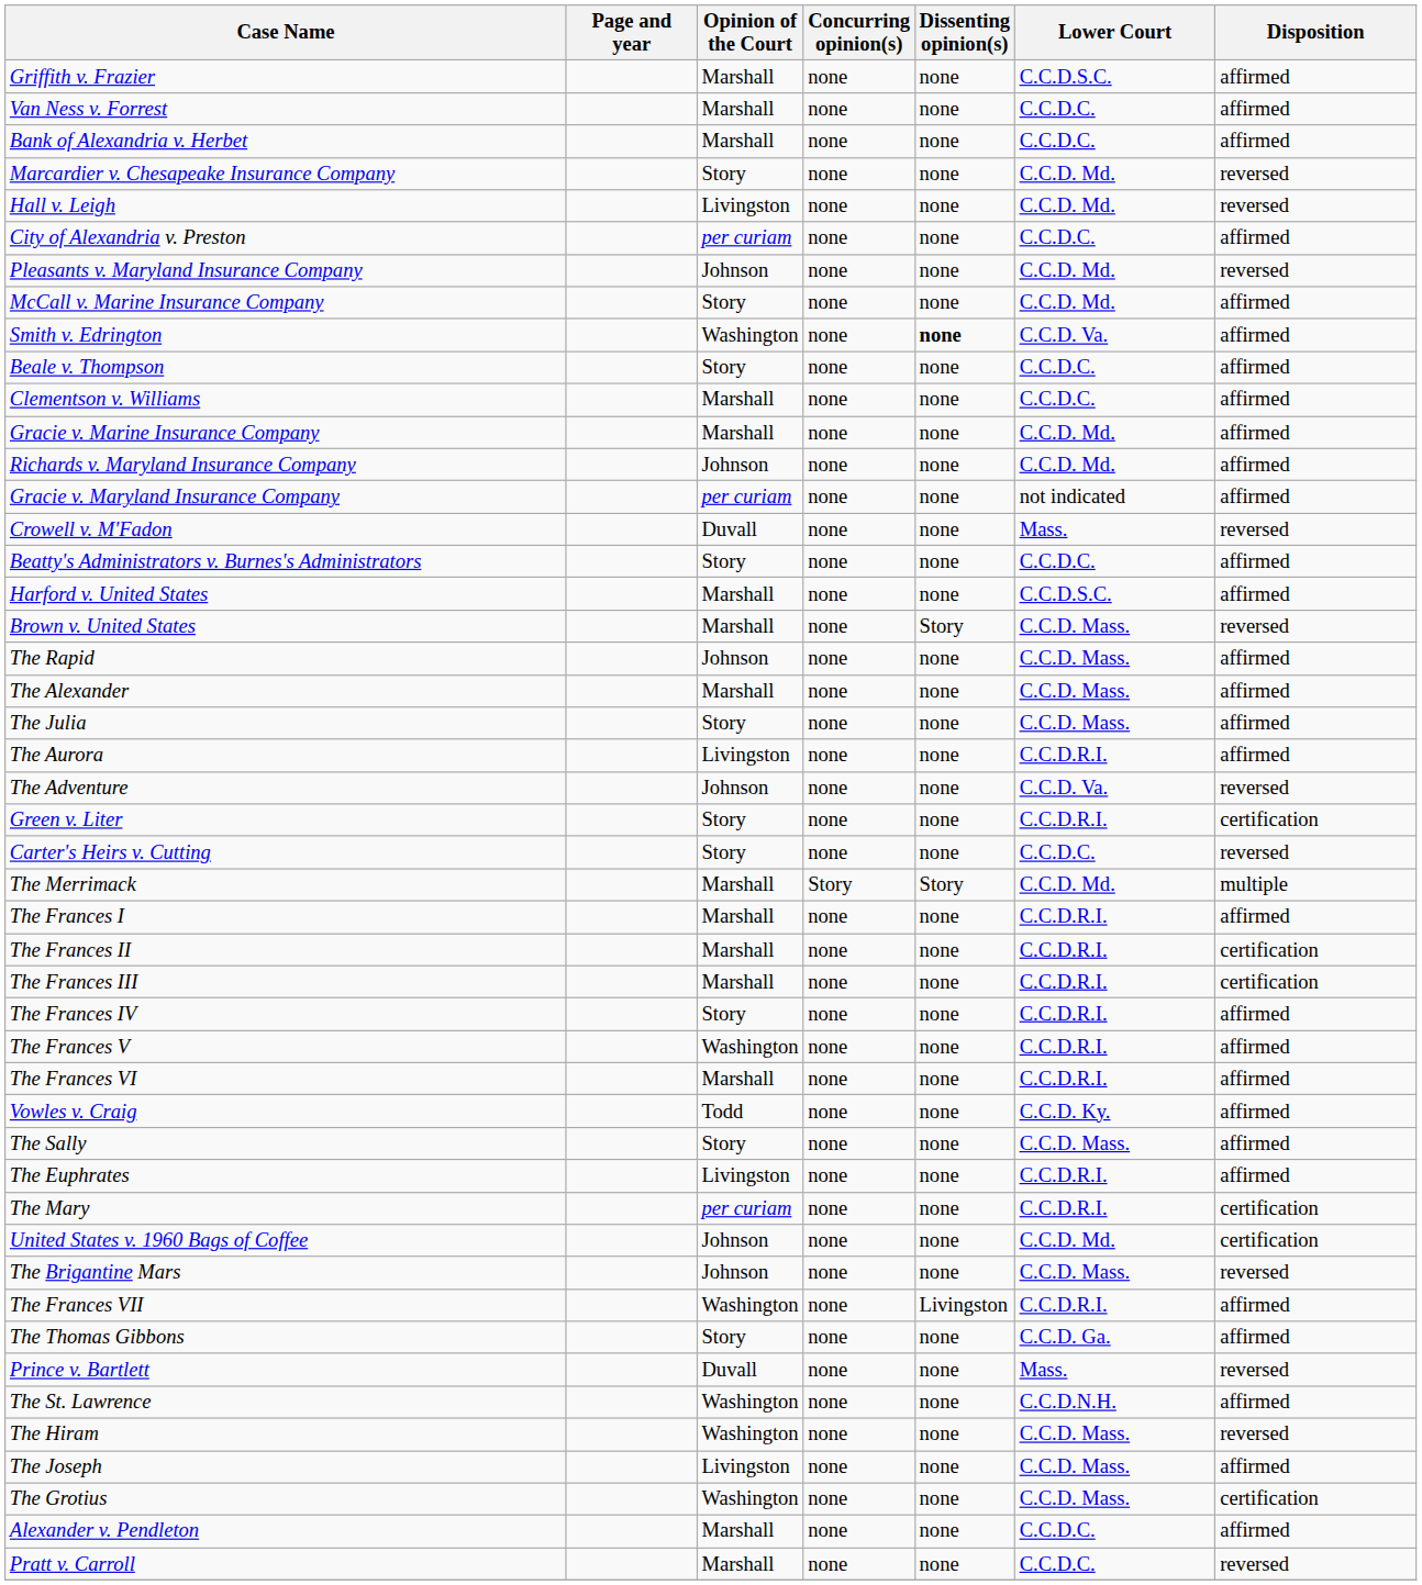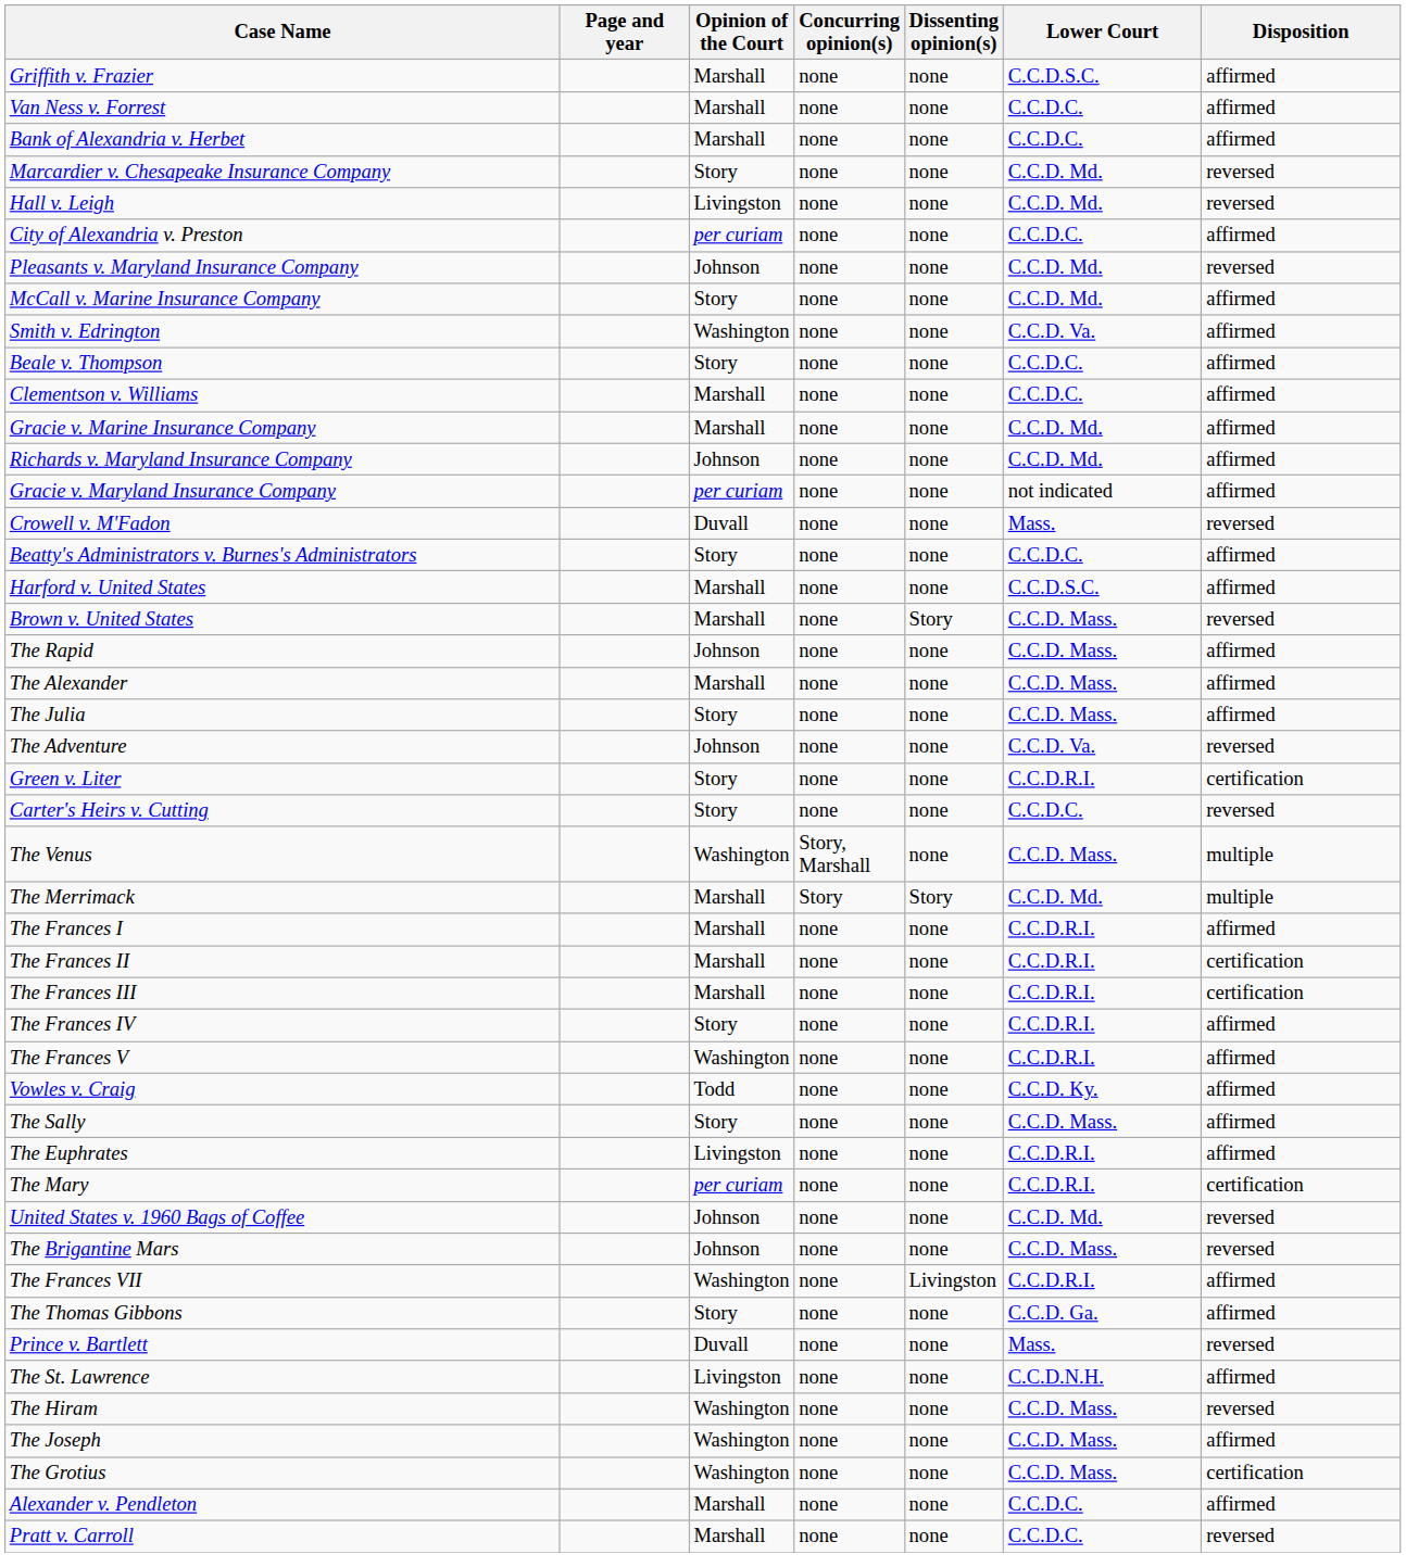 <table class="wikitable sortable">
 <tr>
 <th scope="col" style="width: 433px;">Case Name</th>
 <th scope="col" style="width: 95px;">Page and year</th>
 <th scope="col" style="width: 10px;">Opinion of the Court</th>
 <th scope="col" style="width: 10px;">Concurring opinion(s)</th>
 <th scope="col" style="width: 10px;">Dissenting opinion(s)</th>
 <th scope="col" style="width: 150px;">Lower Court</th>
 <th scope="col" style="width: 150px;">Disposition</th>
 </tr>
 <tr>
 <td><em><a href='#'>Griffith v. Frazier</a></em></td>
 <td align="right"></td>
 <td>Marshall</td>
 <td>none</td>
 <td>none</td>
 <td><a href='#'>C.C.D.S.C.</a></td>
 <td>affirmed</td>
 </tr>
 <tr>
 <td><em><a href='#'>Van Ness v. Forrest</a></em></td>
 <td align="right"></td>
 <td>Marshall</td>
 <td>none</td>
 <td>none</td>
 <td><a href='#'>C.C.D.C.</a></td>
 <td>affirmed</td>
 </tr>
 <tr>
 <td><em><a href='#'>Bank of Alexandria v. Herbet</a></em></td>
 <td align="right"></td>
 <td>Marshall</td>
 <td>none</td>
 <td>none</td>
 <td><a href='#'>C.C.D.C.</a></td>
 <td>affirmed</td>
 </tr>
 <tr>
 <td><em><a href='#'>Marcardier v. Chesapeake Insurance Company</a></em></td>
 <td align="right"></td>
 <td>Story</td>
 <td>none</td>
 <td>none</td>
 <td><a href='#'>C.C.D. Md.</a></td>
 <td>reversed</td>
 </tr>
 <tr>
 <td><em><a href='#'>Hall v. Leigh</a></em></td>
 <td align="right"></td>
 <td>Livingston</td>
 <td>none</td>
 <td>none</td>
 <td><a href='#'>C.C.D. Md.</a></td>
 <td>reversed</td>
 </tr>
 <tr>
 <td><em><a href='#'>City of Alexandria</a> v. Preston</em></td>
 <td align="right"></td>
 <td><em><a href='#'>per curiam</a></em></td>
 <td>none</td>
 <td>none</td>
 <td><a href='#'>C.C.D.C.</a></td>
 <td>affirmed</td>
 </tr>
 <tr>
 <td><em><a href='#'>Pleasants v. Maryland Insurance Company</a></em></td>
 <td align="right"></td>
 <td>Johnson</td>
 <td>none</td>
 <td>none</td>
 <td><a href='#'>C.C.D. Md.</a></td>
 <td>reversed</td>
 </tr>
 <tr>
 <td><em><a href='#'>McCall v. Marine Insurance Company</a></em></td>
 <td align="right"></td>
 <td>Story</td>
 <td>none</td>
 <td>none</td>
 <td><a href='#'>C.C.D. Md.</a></td>
 <td>affirmed</td>
 </tr>
 <tr>
 <td><em><a href='#'>Smith v. Edrington</a></em></td>
 <td align="right"></td>
 <td>Washington</td>
 <td>none</td>
-<td><strong>none</strong></td>
+<td>none</td>
 <td><a href='#'>C.C.D. Va.</a></td>
 <td>affirmed</td>
 </tr>
 <tr>
 <td><em><a href='#'>Beale v. Thompson</a></em></td>
 <td align="right"></td>
 <td>Story</td>
 <td>none</td>
 <td>none</td>
 <td><a href='#'>C.C.D.C.</a></td>
 <td>affirmed</td>
 </tr>
 <tr>
 <td><em><a href='#'>Clementson v. Williams</a></em></td>
 <td align="right"></td>
 <td>Marshall</td>
 <td>none</td>
 <td>none</td>
 <td><a href='#'>C.C.D.C.</a></td>
 <td>affirmed</td>
 </tr>
 <tr>
 <td><em><a href='#'>Gracie v. Marine Insurance Company</a></em></td>
 <td align="right"></td>
 <td>Marshall</td>
 <td>none</td>
 <td>none</td>
 <td><a href='#'>C.C.D. Md.</a></td>
 <td>affirmed</td>
 </tr>
 <tr>
 <td><em><a href='#'>Richards v. Maryland Insurance Company</a></em></td>
 <td align="right"></td>
 <td>Johnson</td>
 <td>none</td>
 <td>none</td>
 <td><a href='#'>C.C.D. Md.</a></td>
 <td>affirmed</td>
 </tr>
 <tr>
 <td><em><a href='#'>Gracie v. Maryland Insurance Company</a></em></td>
 <td align="right"></td>
 <td><em><a href='#'>per curiam</a></em></td>
 <td>none</td>
 <td>none</td>
 <td>not indicated</td>
 <td>affirmed</td>
 </tr>
 <tr>
 <td><em><a href='#'>Crowell v. M'Fadon</a></em></td>
 <td align="right"></td>
 <td>Duvall</td>
 <td>none</td>
 <td>none</td>
 <td><a href='#'>Mass.</a></td>
 <td>reversed</td>
 </tr>
 <tr>
 <td><em><a href='#'>Beatty's Administrators v. Burnes's Administrators</a></em></td>
 <td align="right"></td>
 <td>Story</td>
 <td>none</td>
 <td>none</td>
 <td><a href='#'>C.C.D.C.</a></td>
 <td>affirmed</td>
 </tr>
 <tr>
 <td><em><a href='#'>Harford v. United States</a></em></td>
 <td align="right"></td>
 <td>Marshall</td>
 <td>none</td>
 <td>none</td>
 <td><a href='#'>C.C.D.S.C.</a></td>
 <td>affirmed</td>
 </tr>
 <tr>
 <td><em><a href='#'>Brown v. United States</a></em></td>
 <td align="right"></td>
 <td>Marshall</td>
 <td>none</td>
 <td>Story</td>
 <td><a href='#'>C.C.D. Mass.</a></td>
 <td>reversed</td>
 </tr>
 <tr>
 <td><em>The Rapid</em></td>
 <td align="right"></td>
 <td>Johnson</td>
 <td>none</td>
 <td>none</td>
 <td><a href='#'>C.C.D. Mass.</a></td>
 <td>affirmed</td>
 </tr>
 <tr>
 <td><em>The Alexander</em></td>
 <td align="right"></td>
 <td>Marshall</td>
 <td>none</td>
 <td>none</td>
 <td><a href='#'>C.C.D. Mass.</a></td>
 <td>affirmed</td>
 </tr>
 <tr>
 <td><em>The Julia</em></td>
 <td align="right"></td>
 <td>Story</td>
 <td>none</td>
 <td>none</td>
 <td><a href='#'>C.C.D. Mass.</a></td>
 <td>affirmed</td>
 </tr>
 <tr>
-<td><em>The Aurora</em></td>
-<td align="right"></td>
-<td>Livingston</td>
-<td>none</td>
-<td>none</td>
-<td><a href='#'>C.C.D.R.I.</a></td>
-<td>affirmed</td>
-</tr>
-<tr>
 <td><em>The Adventure</em></td>
 <td align="right"></td>
 <td>Johnson</td>
 <td>none</td>
 <td>none</td>
 <td><a href='#'>C.C.D. Va.</a></td>
 <td>reversed</td>
 </tr>
 <tr>
 <td><em><a href='#'>Green v. Liter</a></em></td>
 <td align="right"></td>
 <td>Story</td>
 <td>none</td>
 <td>none</td>
 <td><a href='#'>C.C.D.R.I.</a></td>
 <td>certification</td>
 </tr>
 <tr>
 <td><em><a href='#'>Carter's Heirs v. Cutting</a></em></td>
 <td align="right"></td>
 <td>Story</td>
 <td>none</td>
 <td>none</td>
 <td><a href='#'>C.C.D.C.</a></td>
 <td>reversed</td>
+</tr>
+<tr>
+<td><em>The Venus</em></td>
+<td align="right"></td>
+<td>Washington</td>
+<td>Story, Marshall</td>
+<td>none</td>
+<td><a href='#'>C.C.D. Mass.</a></td>
+<td>multiple</td>
 </tr>
 <tr>
 <td><em>The Merrimack</em></td>
 <td align="right"></td>
 <td>Marshall</td>
 <td>Story</td>
 <td>Story</td>
 <td><a href='#'>C.C.D. Md.</a></td>
 <td>multiple</td>
 </tr>
 <tr>
 <td><em>The Frances I</em></td>
 <td align="right"></td>
 <td>Marshall</td>
 <td>none</td>
 <td>none</td>
 <td><a href='#'>C.C.D.R.I.</a></td>
 <td>affirmed</td>
 </tr>
 <tr>
 <td><em>The Frances II</em></td>
 <td align="right"></td>
 <td>Marshall</td>
 <td>none</td>
 <td>none</td>
 <td><a href='#'>C.C.D.R.I.</a></td>
 <td>certification</td>
 </tr>
 <tr>
 <td><em>The Frances III</em></td>
 <td align="right"></td>
 <td>Marshall</td>
 <td>none</td>
 <td>none</td>
 <td><a href='#'>C.C.D.R.I.</a></td>
 <td>certification</td>
 </tr>
 <tr>
 <td><em>The Frances IV</em></td>
 <td align="right"></td>
 <td>Story</td>
 <td>none</td>
 <td>none</td>
 <td><a href='#'>C.C.D.R.I.</a></td>
 <td>affirmed</td>
 </tr>
 <tr>
 <td><em>The Frances V</em></td>
 <td align="right"></td>
 <td>Washington</td>
 <td>none</td>
 <td>none</td>
 <td><a href='#'>C.C.D.R.I.</a></td>
 <td>affirmed</td>
 </tr>
 <tr>
-<td><em>The Frances VI</em></td>
-<td align="right"></td>
-<td>Marshall</td>
-<td>none</td>
-<td>none</td>
-<td><a href='#'>C.C.D.R.I.</a></td>
-<td>affirmed</td>
-</tr>
-<tr>
 <td><em><a href='#'>Vowles v. Craig</a></em></td>
 <td align="right"></td>
 <td>Todd</td>
 <td>none</td>
 <td>none</td>
 <td><a href='#'>C.C.D. Ky.</a></td>
 <td>affirmed</td>
 </tr>
 <tr>
 <td><em>The Sally</em></td>
 <td align="right"></td>
 <td>Story</td>
 <td>none</td>
 <td>none</td>
 <td><a href='#'>C.C.D. Mass.</a></td>
 <td>affirmed</td>
 </tr>
 <tr>
 <td><em>The Euphrates</em></td>
 <td align="right"></td>
 <td>Livingston</td>
 <td>none</td>
 <td>none</td>
 <td><a href='#'>C.C.D.R.I.</a></td>
 <td>affirmed</td>
 </tr>
 <tr>
 <td><em>The Mary</em></td>
 <td align="right"></td>
 <td><em><a href='#'>per curiam</a></em></td>
 <td>none</td>
 <td>none</td>
 <td><a href='#'>C.C.D.R.I.</a></td>
 <td>certification</td>
 </tr>
 <tr>
 <td><em><a href='#'>United States v. 1960 Bags of Coffee</a></em></td>
 <td align="right"></td>
 <td>Johnson</td>
 <td>none</td>
 <td>none</td>
 <td><a href='#'>C.C.D. Md.</a></td>
-<td>certification</td>
+<td>reversed</td>
 </tr>
 <tr>
 <td><em>The <a href='#'>Brigantine</a> Mars</em></td>
 <td align="right"></td>
 <td>Johnson</td>
 <td>none</td>
 <td>none</td>
 <td><a href='#'>C.C.D. Mass.</a></td>
 <td>reversed</td>
 </tr>
 <tr>
 <td><em>The Frances VII</em></td>
 <td align="right"></td>
 <td>Washington</td>
 <td>none</td>
 <td>Livingston</td>
 <td><a href='#'>C.C.D.R.I.</a></td>
 <td>affirmed</td>
 </tr>
 <tr>
 <td><em>The Thomas Gibbons</em></td>
 <td align="right"></td>
 <td>Story</td>
 <td>none</td>
 <td>none</td>
 <td><a href='#'>C.C.D. Ga.</a></td>
 <td>affirmed</td>
 </tr>
 <tr>
 <td><em><a href='#'>Prince v. Bartlett</a></em></td>
 <td align="right"></td>
 <td>Duvall</td>
 <td>none</td>
 <td>none</td>
 <td><a href='#'>Mass.</a></td>
 <td>reversed</td>
 </tr>
 <tr>
 <td><em>The St. Lawrence</em></td>
 <td align="right"></td>
-<td>Washington</td>
+<td>Livingston</td>
 <td>none</td>
 <td>none</td>
 <td><a href='#'>C.C.D.N.H.</a></td>
 <td>affirmed</td>
 </tr>
 <tr>
 <td><em>The Hiram</em></td>
 <td align="right"></td>
 <td>Washington</td>
 <td>none</td>
 <td>none</td>
 <td><a href='#'>C.C.D. Mass.</a></td>
 <td>reversed</td>
 </tr>
 <tr>
 <td><em>The Joseph</em></td>
 <td align="right"></td>
-<td>Livingston</td>
+<td>Washington</td>
 <td>none</td>
 <td>none</td>
 <td><a href='#'>C.C.D. Mass.</a></td>
 <td>affirmed</td>
 </tr>
 <tr>
 <td><em>The Grotius</em></td>
 <td align="right"></td>
 <td>Washington</td>
 <td>none</td>
 <td>none</td>
 <td><a href='#'>C.C.D. Mass.</a></td>
 <td>certification</td>
 </tr>
 <tr>
 <td><em><a href='#'>Alexander v. Pendleton</a></em></td>
 <td align="right"></td>
 <td>Marshall</td>
 <td>none</td>
 <td>none</td>
 <td><a href='#'>C.C.D.C.</a></td>
 <td>affirmed</td>
 </tr>
 <tr>
 <td><em><a href='#'>Pratt v. Carroll</a></em></td>
 <td align="right"></td>
 <td>Marshall</td>
 <td>none</td>
 <td>none</td>
 <td><a href='#'>C.C.D.C.</a></td>
 <td>reversed</td>
 </tr>
 <tr>
 </tr>
 </table>
